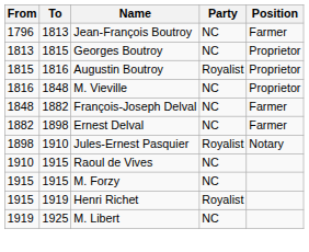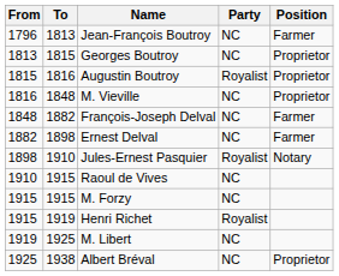 <table class="wikitable">
 <tr>
 <th>From</th>
 <th>To</th>
 <th>Name</th>
 <th>Party</th>
 <th>Position</th>
 </tr>
 <tr>
 <td>1796</td>
 <td>1813</td>
 <td>Jean-François Boutroy</td>
 <td>NC</td>
 <td>Farmer</td>
 </tr>
 <tr>
 <td>1813</td>
 <td>1815</td>
 <td>Georges Boutroy</td>
 <td>NC</td>
 <td>Proprietor</td>
 </tr>
 <tr>
 <td>1815</td>
 <td>1816</td>
 <td>Augustin Boutroy</td>
 <td>Royalist</td>
 <td>Proprietor</td>
 </tr>
 <tr>
 <td>1816</td>
 <td>1848</td>
 <td>M. Vieville</td>
 <td>NC</td>
 <td>Proprietor</td>
 </tr>
 <tr>
 <td>1848</td>
 <td>1882</td>
 <td>François-Joseph Delval</td>
 <td>NC</td>
 <td>Farmer</td>
 </tr>
 <tr>
 <td>1882</td>
 <td>1898</td>
 <td>Ernest Delval</td>
 <td>NC</td>
 <td>Farmer</td>
 </tr>
 <tr>
 <td>1898</td>
 <td>1910</td>
 <td>Jules-Ernest Pasquier</td>
 <td>Royalist</td>
 <td>Notary</td>
 </tr>
 <tr>
 <td>1910</td>
 <td>1915</td>
 <td>Raoul de Vives</td>
 <td>NC</td>
 <td></td>
 </tr>
 <tr>
 <td>1915</td>
 <td>1915</td>
 <td>M. Forzy</td>
 <td>NC</td>
 <td></td>
 </tr>
 <tr>
 <td>1915</td>
 <td>1919</td>
 <td>Henri Richet</td>
 <td>Royalist</td>
 <td></td>
 </tr>
 <tr>
 <td>1919</td>
 <td>1925</td>
 <td>M. Libert</td>
 <td>NC</td>
 <td></td>
 </tr>
+<tr>
+<td>1925</td>
+<td>1938</td>
+<td>Albert Bréval</td>
+<td>NC</td>
+<td>Proprietor</td>
+</tr>
 </table>
